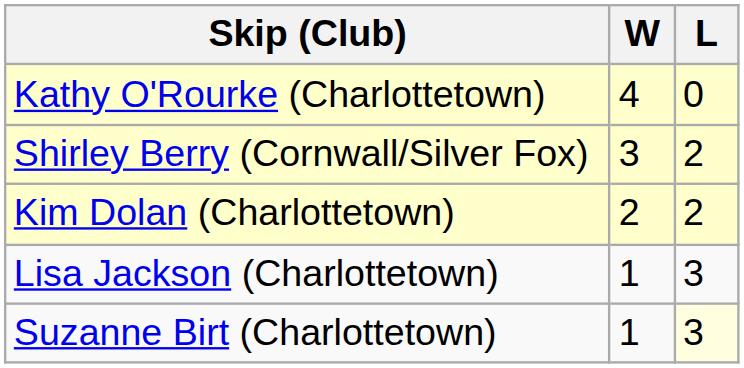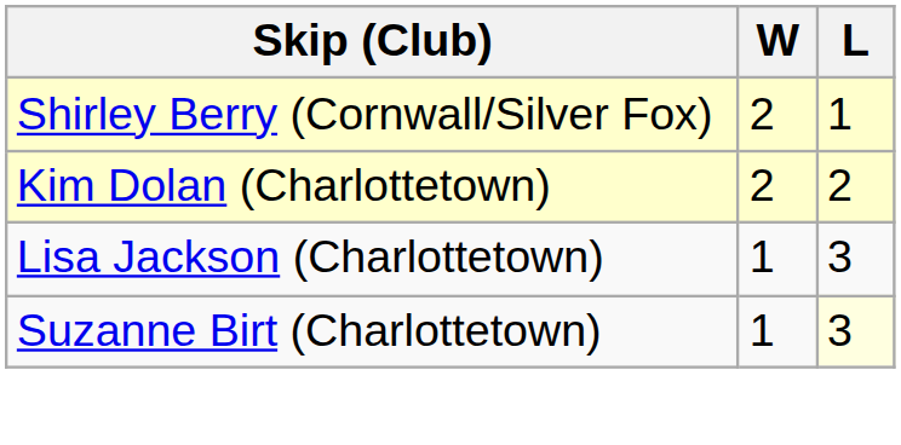 <table class=wikitable>
 <tr>
 <th width=250>Skip (Club)</th>
 <th width=20>W</th>
 <th width=20>L</th>
 </tr>
 <tr bgcolor=#ffffcc>
-<td><a href='#'>Kathy O'Rourke</a> (Charlottetown)</td>
-<td>4</td>
-<td>0</td>
-</tr>
-<tr bgcolor=#ffffcc>
 <td><a href='#'>Shirley Berry</a> (Cornwall/Silver Fox)</td>
-<td>3</td>
 <td>2</td>
+<td>1</td>
 </tr>
 <tr bgcolor=#ffffcc>
 <td><a href='#'>Kim Dolan</a> (Charlottetown)</td>
 <td>2</td>
 <td>2</td>
 </tr>
 <tr>
 <td><a href='#'>Lisa Jackson</a> (Charlottetown)</td>
 <td>1</td>
 <td>3</td>
 </tr>
 <tr>
 <td><a href='#'>Suzanne Birt</a> (Charlottetown)</td>
 <td>1</td>
 <td style="background: lightyellow;">3</td>
 </tr>
 </table>
